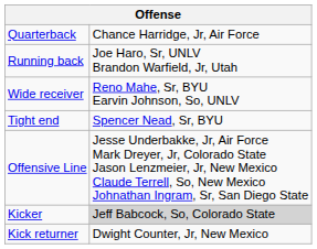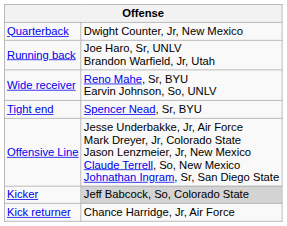 <table class="wikitable" style="font-size: 90%;">
 <tr>
 <th colspan="2">Offense</th>
 </tr>
 <tr>
 <td><a href='#'>Quarterback</a></td>
-<td>Chance Harridge, Jr, Air Force</td>
+<td>Dwight Counter, Jr, New Mexico</td>
 </tr>
 <tr>
 <td><a href='#'>Running back</a></td>
 <td>Joe Haro, Sr, UNLV<br>Brandon Warfield, Jr, Utah</td>
 </tr>
 <tr>
 <td><a href='#'>Wide receiver</a></td>
 <td><a href='#'>Reno Mahe</a>, Sr, BYU<br>Earvin Johnson, So, UNLV</td>
 </tr>
 <tr>
 <td><a href='#'>Tight end</a></td>
 <td><a href='#'>Spencer Nead</a>, Sr, BYU</td>
 </tr>
 <tr>
 <td><a href='#'>Offensive Line</a></td>
 <td>Jesse Underbakke, Jr, Air Force<br>Mark Dreyer, Jr, Colorado State<br>Jason Lenzmeier, Jr, New Mexico<br><a href='#'>Claude Terrell</a>, So, New Mexico<br><a href='#'>Johnathan Ingram</a>, Sr, San Diego State</td>
 </tr>
 <tr>
 <td><a href='#'>Kicker</a></td>
 <td style="background: lightgrey;">Jeff Babcock, So, Colorado State</td>
 </tr>
 <tr>
 <td><a href='#'>Kick returner</a></td>
-<td>Dwight Counter, Jr, New Mexico</td>
+<td>Chance Harridge, Jr, Air Force</td>
 </tr>
 </table>
